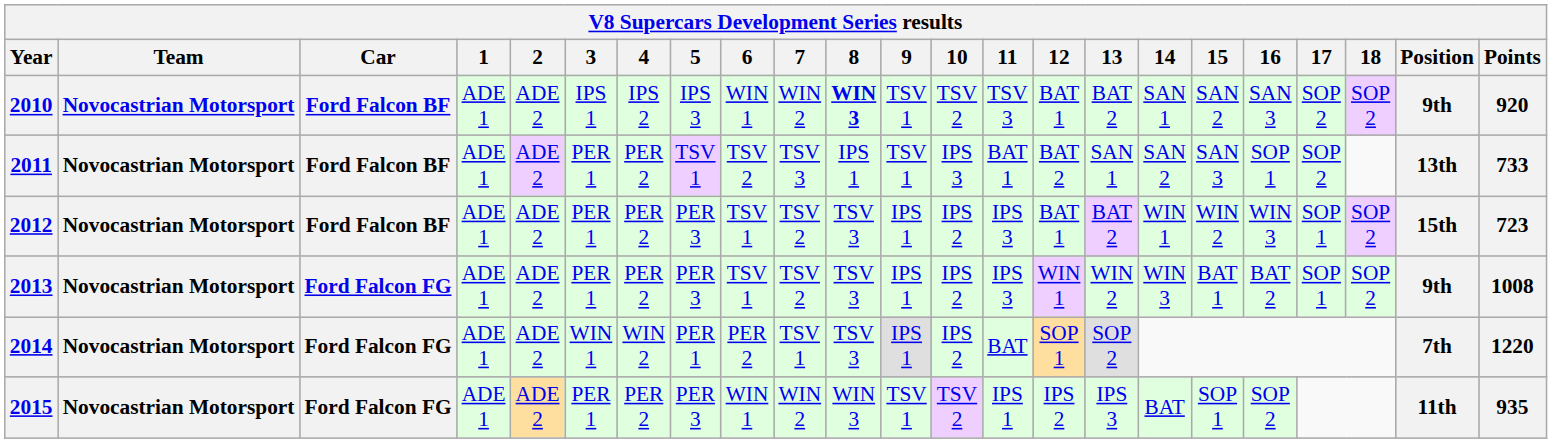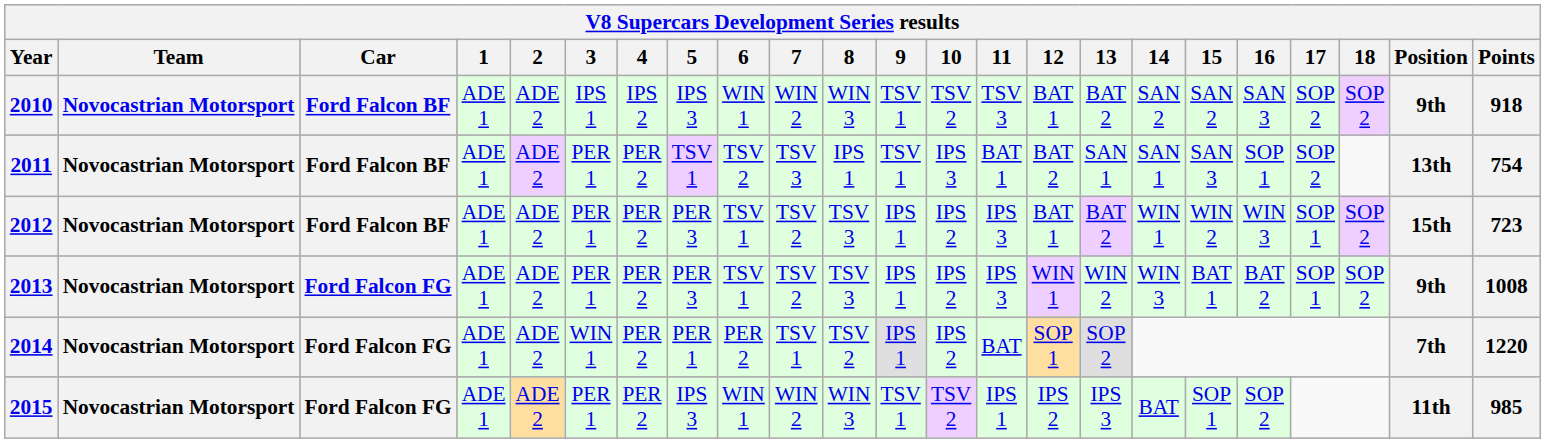 <table class="wikitable" style="text-align:center; font-size:85%">
 <tr>
 <th colspan=23><a href='#'>V8 Supercars Development Series</a> results</th>
 </tr>
 <tr>
 <th>Year</th>
 <th>Team</th>
 <th>Car</th>
 <th>1</th>
 <th>2</th>
 <th>3</th>
 <th>4</th>
 <th>5</th>
 <th>6</th>
 <th>7</th>
 <th>8</th>
 <th>9</th>
 <th>10</th>
 <th>11</th>
 <th>12</th>
 <th>13</th>
 <th>14</th>
 <th>15</th>
 <th>16</th>
 <th>17</th>
 <th>18</th>
 <th>Position</th>
 <th>Points</th>
 </tr>
 <tr>
 <th><a href='#'>2010</a></th>
 <th><a href='#'>Novocastrian Motorsport</a></th>
 <th><a href='#'>Ford Falcon BF</a></th>
 <td style="background:#dfffdf;"><a href='#'>ADE<br>1</a><br></td>
 <td style="background:#dfffdf;"><a href='#'>ADE<br>2</a><br></td>
 <td style="background:#dfffdf;"><a href='#'>IPS<br>1</a><br></td>
 <td style="background:#dfffdf;"><a href='#'>IPS<br>2</a><br></td>
 <td style="background:#dfffdf;"><a href='#'>IPS<br>3</a><br></td>
 <td style="background:#dfffdf;"><a href='#'>WIN<br>1</a><br></td>
 <td style="background:#dfffdf;"><a href='#'>WIN<br>2</a><br></td>
-<td style="background:#dfffdf;"><strong><a href='#'>WIN<br>3</a><br></strong></td>
+<td style="background:#dfffdf;"><a href='#'>WIN<br>3</a><br></td>
 <td style="background:#dfffdf;"><a href='#'>TSV<br>1</a><br></td>
 <td style="background:#dfffdf;"><a href='#'>TSV<br>2</a><br></td>
 <td style="background:#dfffdf;"><a href='#'>TSV<br>3</a><br></td>
 <td style="background:#dfffdf;"><a href='#'>BAT<br>1</a><br></td>
 <td style="background:#dfffdf;"><a href='#'>BAT<br>2</a><br></td>
-<td style="background:#dfffdf;"><a href='#'>SAN<br>1</a><br></td>
+<td style="background:#dfffdf;"><a href='#'>SAN<br>2</a><br></td>
 <td style="background:#dfffdf;"><a href='#'>SAN<br>2</a><br></td>
 <td style="background:#dfffdf;"><a href='#'>SAN<br>3</a><br></td>
 <td style="background:#dfffdf;"><a href='#'>SOP<br>2</a><br></td>
 <td style="background:#efcfff;"><a href='#'>SOP<br>2</a><br></td>
 <th>9th</th>
-<th>920</th>
+<th>918</th>
 </tr>
 <tr>
 <th><a href='#'>2011</a></th>
 <th>Novocastrian Motorsport</th>
 <th>Ford Falcon BF</th>
 <td style="background:#dfffdf;"><a href='#'>ADE<br>1</a><br></td>
 <td style="background:#efcfff;"><a href='#'>ADE<br>2</a><br></td>
 <td style="background:#dfffdf;"><a href='#'>PER<br>1</a><br></td>
 <td style="background:#dfffdf;"><a href='#'>PER<br>2</a><br></td>
 <td style="background:#efcfff;"><a href='#'>TSV<br>1</a><br></td>
 <td style="background:#dfffdf;"><a href='#'>TSV<br>2</a><br></td>
 <td style="background:#dfffdf;"><a href='#'>TSV<br>3</a><br></td>
 <td style="background:#dfffdf;"><a href='#'>IPS<br>1</a><br></td>
 <td style="background:#dfffdf;"><a href='#'>TSV<br>1</a><br></td>
 <td style="background:#dfffdf;"><a href='#'>IPS<br>3</a><br></td>
 <td style="background:#dfffdf;"><a href='#'>BAT<br>1</a><br></td>
 <td style="background:#dfffdf;"><a href='#'>BAT<br>2</a><br></td>
 <td style="background:#dfffdf;"><a href='#'>SAN<br>1</a><br></td>
-<td style="background:#dfffdf;"><a href='#'>SAN<br>2</a><br></td>
+<td style="background:#dfffdf;"><a href='#'>SAN<br>1</a><br></td>
 <td style="background:#dfffdf;"><a href='#'>SAN<br>3</a><br></td>
 <td style="background:#dfffdf;"><a href='#'>SOP<br>1</a><br></td>
 <td style="background:#dfffdf;"><a href='#'>SOP<br>2</a><br></td>
 <td></td>
 <th>13th</th>
-<th>733</th>
+<th>754</th>
 </tr>
 <tr>
 <th><a href='#'>2012</a></th>
 <th>Novocastrian Motorsport</th>
 <th>Ford Falcon BF</th>
 <td style="background:#dfffdf;"><a href='#'>ADE<br>1</a><br></td>
 <td style="background:#dfffdf;"><a href='#'>ADE<br>2</a><br></td>
 <td style="background:#dfffdf;"><a href='#'>PER<br>1</a><br></td>
 <td style="background:#dfffdf;"><a href='#'>PER<br>2</a><br></td>
 <td style="background:#dfffdf;"><a href='#'>PER<br>3</a><br></td>
 <td style="background:#dfffdf;"><a href='#'>TSV<br>1</a><br></td>
 <td style="background:#dfffdf;"><a href='#'>TSV<br>2</a><br></td>
 <td style="background:#dfffdf;"><a href='#'>TSV<br>3</a><br></td>
 <td style="background:#dfffdf;"><a href='#'>IPS<br>1</a><br></td>
 <td style="background:#dfffdf;"><a href='#'>IPS<br>2</a><br></td>
 <td style="background:#dfffdf;"><a href='#'>IPS<br>3</a><br></td>
 <td style="background:#dfffdf;"><a href='#'>BAT<br>1</a><br></td>
 <td style="background:#efcfff;"><a href='#'>BAT<br>2</a><br></td>
 <td style="background:#dfffdf;"><a href='#'>WIN<br>1</a><br></td>
 <td style="background:#dfffdf;"><a href='#'>WIN<br>2</a><br></td>
 <td style="background:#dfffdf;"><a href='#'>WIN<br>3</a><br></td>
 <td style="background:#dfffdf;"><a href='#'>SOP<br>1</a><br></td>
 <td style="background:#efcfff;"><a href='#'>SOP<br>2</a><br></td>
 <th>15th</th>
 <th>723</th>
 </tr>
 <tr>
 <th><a href='#'>2013</a></th>
 <th>Novocastrian Motorsport</th>
 <th><a href='#'>Ford Falcon FG</a></th>
 <td style="background:#dfffdf;"><a href='#'>ADE<br>1</a><br></td>
 <td style="background:#dfffdf;"><a href='#'>ADE<br>2</a><br></td>
 <td style="background:#dfffdf;"><a href='#'>PER<br>1</a><br></td>
 <td style="background:#dfffdf;"><a href='#'>PER<br>2</a><br></td>
 <td style="background:#dfffdf;"><a href='#'>PER<br>3</a><br></td>
 <td style="background:#dfffdf;"><a href='#'>TSV<br>1</a><br></td>
 <td style="background:#dfffdf;"><a href='#'>TSV<br>2</a><br></td>
 <td style="background:#dfffdf;"><a href='#'>TSV<br>3</a><br></td>
 <td style="background:#dfffdf;"><a href='#'>IPS<br>1</a><br></td>
 <td style="background:#dfffdf;"><a href='#'>IPS<br>2</a><br></td>
 <td style="background:#dfffdf;"><a href='#'>IPS<br>3</a><br></td>
 <td style="background:#efcfff;"><a href='#'>WIN<br>1</a><br></td>
 <td style="background:#dfffdf;"><a href='#'>WIN<br>2</a><br></td>
 <td style="background:#dfffdf;"><a href='#'>WIN<br>3</a><br></td>
 <td style="background:#dfffdf;"><a href='#'>BAT<br>1</a><br></td>
 <td style="background:#dfffdf;"><a href='#'>BAT<br>2</a><br></td>
 <td style="background:#dfffdf;"><a href='#'>SOP<br>1</a><br></td>
 <td style="background:#dfffdf;"><a href='#'>SOP<br>2</a><br></td>
 <th>9th</th>
 <th>1008</th>
 </tr>
 <tr>
 <th><a href='#'>2014</a></th>
 <th>Novocastrian Motorsport</th>
 <th>Ford Falcon FG</th>
 <td style="background:#dfffdf;"><a href='#'>ADE<br>1</a><br></td>
 <td style="background:#dfffdf;"><a href='#'>ADE<br>2</a><br></td>
 <td style="background:#dfffdf;"><a href='#'>WIN<br>1</a><br></td>
-<td style="background:#dfffdf;"><a href='#'>WIN<br>2</a><br></td>
+<td style="background:#dfffdf;"><a href='#'>PER<br>2</a><br></td>
 <td style="background:#dfffdf;"><a href='#'>PER<br>1</a><br></td>
 <td style="background:#dfffdf;"><a href='#'>PER<br>2</a><br></td>
 <td style="background:#dfffdf;"><a href='#'>TSV<br>1</a><br></td>
-<td style="background:#dfffdf;"><a href='#'>TSV<br>3</a><br></td>
+<td style="background:#dfffdf;"><a href='#'>TSV<br>2</a><br></td>
 <td style="background:#dfdfdf;"><a href='#'>IPS<br>1</a><br></td>
 <td style="background:#dfffdf;"><a href='#'>IPS<br>2</a><br></td>
 <td style="background:#dfffdf;"><a href='#'>BAT</a><br></td>
 <td style="background:#ffdf9f;"><a href='#'>SOP<br>1</a><br></td>
 <td style="background:#dfdfdf;"><a href='#'>SOP<br>2</a><br></td>
 <td colspan=5></td>
 <th>7th</th>
 <th>1220</th>
 </tr>
 <tr>
 <th><a href='#'>2015</a></th>
 <th>Novocastrian Motorsport</th>
 <th>Ford Falcon FG</th>
 <td style="background:#dfffdf;"><a href='#'>ADE<br>1</a><br></td>
 <td style="background:#ffdf9f;"><a href='#'>ADE<br>2</a><br></td>
 <td style="background:#dfffdf;"><a href='#'>PER<br>1</a><br></td>
 <td style="background:#dfffdf;"><a href='#'>PER<br>2</a><br></td>
-<td style="background:#dfffdf;"><a href='#'>PER<br>3</a><br></td>
+<td style="background:#dfffdf;"><a href='#'>IPS<br>3</a><br></td>
 <td style="background:#dfffdf;"><a href='#'>WIN<br>1</a><br></td>
 <td style="background:#dfffdf;"><a href='#'>WIN<br>2</a><br></td>
 <td style="background:#dfffdf;"><a href='#'>WIN<br>3</a><br></td>
 <td style="background:#dfffdf;"><a href='#'>TSV<br>1</a><br></td>
 <td style="background:#efcfff;"><a href='#'>TSV<br>2</a><br></td>
 <td style="background:#dfffdf;"><a href='#'>IPS<br>1</a><br></td>
 <td style="background:#dfffdf;"><a href='#'>IPS<br>2</a><br></td>
 <td style="background:#dfffdf;"><a href='#'>IPS<br>3</a><br></td>
 <td style="background:#dfffdf;"><a href='#'>BAT</a><br></td>
 <td style="background:#dfffdf;"><a href='#'>SOP<br>1</a><br></td>
 <td style="background:#dfffdf;"><a href='#'>SOP<br>2</a><br></td>
 <td colspan=2></td>
 <th>11th</th>
-<th>935</th>
+<th>985</th>
 </tr>
 </table>
